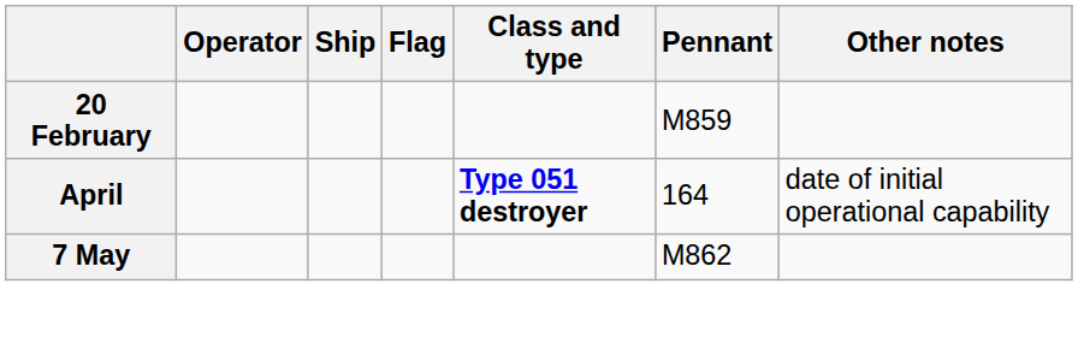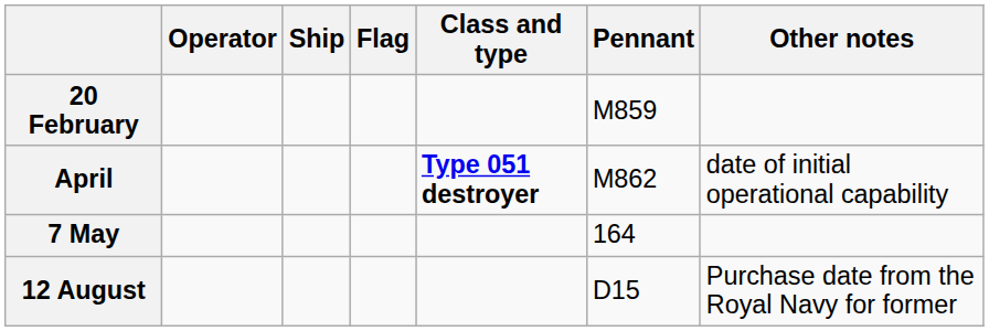 <table class="wikitable">
 <tr>
 <th width="90"></th>
 <th>Operator</th>
 <th>Ship</th>
 <th>Flag</th>
 <th>Class and type</th>
 <th>Pennant</th>
 <th>Other notes</th>
 </tr>
 <tr ---->
 <th>20 February</th>
 <td></td>
 <td><strong></strong></td>
 <td></td>
 <td></td>
 <td>M859</td>
 <td></td>
 </tr>
 <tr ---->
 <th>April</th>
 <td></td>
 <td><strong></strong></td>
 <td></td>
 <td><strong><a href='#'>Type 051</a> destroyer</strong></td>
-<td>164</td>
+<td>M862</td>
 <td>date of initial operational capability</td>
 </tr>
 <tr ---->
 <th>7 May</th>
 <td></td>
 <td><strong></strong></td>
 <td></td>
 <td></td>
-<td>M862</td>
+<td>164</td>
 <td></td>
 </tr>
+<tr ---->
+<th>12 August</th>
+<td></td>
+<td><strong></strong></td>
+<td></td>
+<td></td>
+<td>D15</td>
+<td>Purchase date from the Royal Navy for former </td>
+</tr>
 </table>
